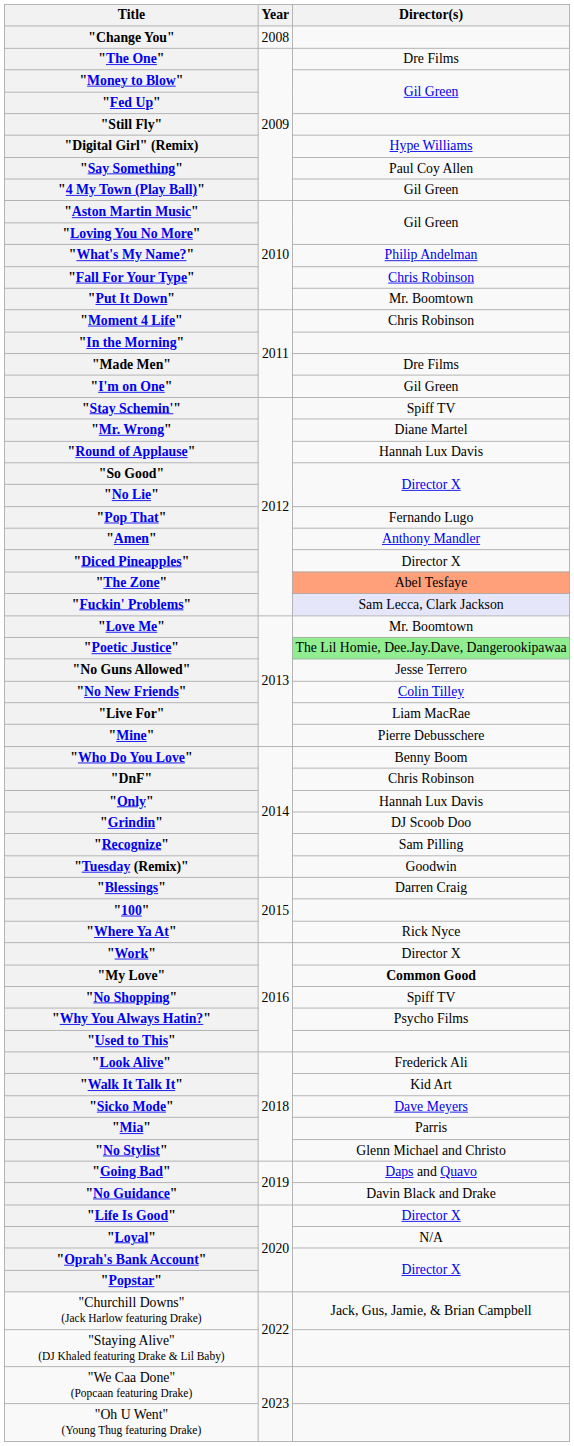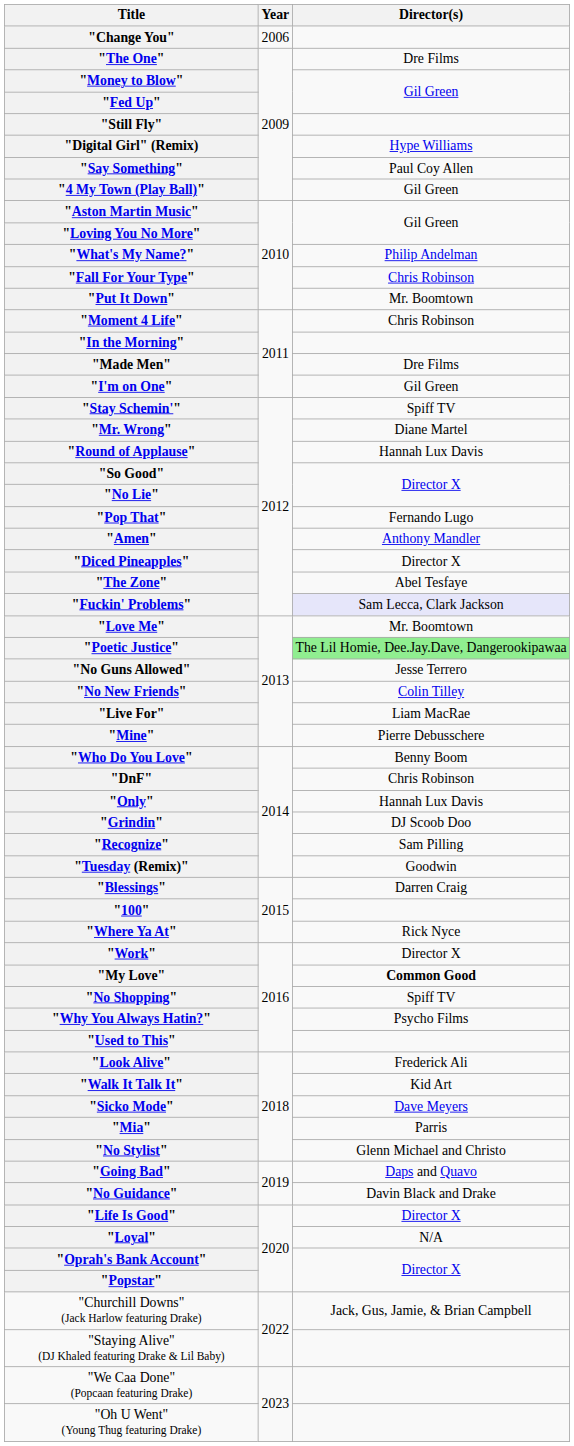 <table class="wikitable plainrowheaders" style="text-align:center;">
 <tr>
 <th scope="col" style="width:18em;">Title</th>
 <th scope="col">Year</th>
 <th scope="col">Director(s)</th>
 </tr>
 <tr>
 <th scope="row">"Change You"<br></th>
-<td>2008</td>
+<td>2006</td>
 <td></td>
 </tr>
 <tr>
 <th scope="row">"<a href='#'>The One</a>"<br></th>
 <td rowspan="7">2009</td>
 <td>Dre Films</td>
 </tr>
 <tr>
 <th scope="row">"<a href='#'>Money to Blow</a>"<br></th>
 <td rowspan="2"><a href='#'>Gil Green</a></td>
 </tr>
 <tr>
 <th scope="row">"<a href='#'>Fed Up</a>"<br></th>
 </tr>
 <tr>
 <th scope="row">"Still Fly"<br></th>
 <td></td>
 </tr>
 <tr>
 <th scope="row">"Digital Girl" (Remix)<br></th>
 <td><a href='#'>Hype Williams</a></td>
 </tr>
 <tr>
 <th scope="row">"<a href='#'>Say Something</a>"<br></th>
 <td>Paul Coy Allen</td>
 </tr>
 <tr>
 <th scope="row">"<a href='#'>4 My Town (Play Ball)</a>"<br></th>
 <td>Gil Green</td>
 </tr>
 <tr>
 <th scope="row">"<a href='#'>Aston Martin Music</a>"<br></th>
 <td rowspan="5">2010</td>
 <td rowspan="2">Gil Green</td>
 </tr>
 <tr>
 <th scope="row">"<a href='#'>Loving You No More</a>"<br></th>
 </tr>
 <tr>
 <th scope="row">"<a href='#'>What's My Name?</a>"<br></th>
 <td><a href='#'>Philip Andelman</a></td>
 </tr>
 <tr>
 <th scope="row">"<a href='#'>Fall For Your Type</a>"<br></th>
 <td><a href='#'>Chris Robinson</a></td>
 </tr>
 <tr>
 <th scope="row">"<a href='#'>Put It Down</a>"<br></th>
 <td>Mr. Boomtown</td>
 </tr>
 <tr>
 <th scope="row">"<a href='#'>Moment 4 Life</a>"<br></th>
 <td rowspan="4">2011</td>
 <td>Chris Robinson</td>
 </tr>
 <tr>
 <th scope="row">"<a href='#'>In the Morning</a>"<br></th>
 <td></td>
 </tr>
 <tr>
 <th scope="row">"Made Men"<br></th>
 <td>Dre Films</td>
 </tr>
 <tr>
 <th scope="row">"<a href='#'>I'm on One</a>"<br></th>
 <td>Gil Green</td>
 </tr>
 <tr>
 <th scope="row">"<a href='#'>Stay Schemin'</a>"<br></th>
 <td rowspan="10">2012</td>
 <td>Spiff TV</td>
 </tr>
 <tr>
 <th scope="row">"<a href='#'>Mr. Wrong</a>"<br></th>
 <td>Diane Martel</td>
 </tr>
 <tr>
 <th scope="row">"<a href='#'>Round of Applause</a>"<br></th>
 <td>Hannah Lux Davis</td>
 </tr>
 <tr>
 <th scope="row">"So Good"<br></th>
 <td rowspan="2"><a href='#'>Director X</a></td>
 </tr>
 <tr>
 <th scope="row">"<a href='#'>No Lie</a>"<br></th>
 </tr>
 <tr>
 <th scope="row">"<a href='#'>Pop That</a>"<br></th>
 <td>Fernando Lugo</td>
 </tr>
 <tr>
 <th scope="row">"<a href='#'>Amen</a>"<br></th>
 <td><a href='#'>Anthony Mandler</a></td>
 </tr>
 <tr>
 <th scope="row">"<a href='#'>Diced Pineapples</a>"<br></th>
 <td>Director X</td>
 </tr>
 <tr>
 <th scope="row">"<a href='#'>The Zone</a>"<br></th>
-<td style="background: lightsalmon;">Abel Tesfaye</td>
+<td>Abel Tesfaye</td>
 </tr>
 <tr>
 <th scope="row">"<a href='#'>Fuckin' Problems</a>"<br></th>
 <td style="background: lavender;">Sam Lecca, Clark Jackson</td>
 </tr>
 <tr>
 <th scope="row">"<a href='#'>Love Me</a>"<br></th>
 <td rowspan="6">2013</td>
 <td>Mr. Boomtown</td>
 </tr>
 <tr>
 <th scope="row">"<a href='#'>Poetic Justice</a>"<br></th>
 <td style="background: lightgreen;">The Lil Homie, Dee.Jay.Dave, Dangerookipawaa</td>
 </tr>
 <tr>
 <th scope="row">"No Guns Allowed"<br></th>
 <td>Jesse Terrero</td>
 </tr>
 <tr>
 <th scope="row">"<a href='#'>No New Friends</a>"<br></th>
 <td><a href='#'>Colin Tilley</a></td>
 </tr>
 <tr>
 <th scope="row">"Live For"<br></th>
 <td>Liam MacRae</td>
 </tr>
 <tr>
 <th scope="row">"<a href='#'>Mine</a>"<br></th>
 <td>Pierre Debusschere</td>
 </tr>
 <tr>
 <th scope="row">"<a href='#'>Who Do You Love</a>"<br></th>
 <td rowspan="6">2014</td>
 <td>Benny Boom</td>
 </tr>
 <tr>
 <th scope="row">"DnF"<br></th>
 <td>Chris Robinson</td>
 </tr>
 <tr>
 <th scope="row">"<a href='#'>Only</a>"<br></th>
 <td>Hannah Lux Davis</td>
 </tr>
 <tr>
 <th scope="row">"<a href='#'>Grindin</a>"<br></th>
 <td>DJ Scoob Doo</td>
 </tr>
 <tr>
 <th scope="row">"<a href='#'>Recognize</a>"<br></th>
 <td>Sam Pilling</td>
 </tr>
 <tr>
 <th scope="row">"<a href='#'>Tuesday</a> (Remix)"<br></th>
 <td>Goodwin</td>
 </tr>
 <tr>
 <th scope="row">"<a href='#'>Blessings</a>"<br></th>
 <td rowspan="3">2015</td>
 <td>Darren Craig</td>
 </tr>
 <tr>
 <th scope="row">"<a href='#'>100</a>"<br></th>
 <td></td>
 </tr>
 <tr>
 <th scope="row">"<a href='#'>Where Ya At</a>"<br></th>
 <td>Rick Nyce</td>
 </tr>
 <tr>
 <th scope="row">"<a href='#'>Work</a>"<br></th>
 <td rowspan="5">2016</td>
 <td>Director X</td>
 </tr>
 <tr>
 <th scope="row">"My Love"<br></th>
 <td><strong>Common Good</strong></td>
 </tr>
 <tr>
 <th scope="row">"<a href='#'>No Shopping</a>"<br></th>
 <td>Spiff TV</td>
 </tr>
 <tr>
 <th scope="row">"<a href='#'>Why You Always Hatin?</a>"<br></th>
 <td>Psycho Films</td>
 </tr>
 <tr>
 <th scope="row">"<a href='#'>Used to This</a>"<br></th>
 <td></td>
 </tr>
 <tr>
 <th scope="row">"<a href='#'>Look Alive</a>"<br></th>
 <td rowspan="5">2018</td>
 <td>Frederick Ali</td>
 </tr>
 <tr>
 <th scope="row">"<a href='#'>Walk It Talk It</a>"<br></th>
 <td>Kid Art</td>
 </tr>
 <tr>
 <th scope="row">"<a href='#'>Sicko Mode</a>"<br></th>
 <td><a href='#'>Dave Meyers</a></td>
 </tr>
 <tr>
 <th scope="row">"<a href='#'>Mia</a>"<br></th>
 <td>Parris</td>
 </tr>
 <tr>
 <th scope="row">"<a href='#'>No Stylist</a>"<br></th>
 <td>Glenn Michael and Christo</td>
 </tr>
 <tr>
 <th scope="row">"<a href='#'>Going Bad</a>"<br></th>
 <td rowspan="2">2019</td>
 <td><a href='#'>Daps</a> and <a href='#'>Quavo</a></td>
 </tr>
 <tr>
 <th scope="row">"<a href='#'>No Guidance</a>"<br></th>
 <td>Davin Black and Drake</td>
 </tr>
 <tr>
 <th scope="row">"<a href='#'>Life Is Good</a>"<br></th>
 <td rowspan="4">2020</td>
 <td><a href='#'>Director X</a></td>
 </tr>
 <tr>
 <th scope="row">"<a href='#'>Loyal</a>"<br></th>
 <td>N/A</td>
 </tr>
 <tr>
 <th scope="row">"<a href='#'>Oprah's Bank Account</a>"<br></th>
 <td rowspan="2"><a href='#'>Director X</a></td>
 </tr>
 <tr>
 <th scope="row">"<a href='#'>Popstar</a>"<br></th>
 </tr>
 <tr>
 <td>"Churchill Downs"<br><small>(Jack Harlow featuring Drake)</small></td>
 <td rowspan="2">2022</td>
 <td>Jack, Gus, Jamie, & Brian Campbell</td>
 </tr>
 <tr>
 <td>"Staying Alive"<br><small>(DJ Khaled featuring Drake & Lil Baby)</small></td>
 <td></td>
 </tr>
 <tr>
 <td>"We Caa Done"<br><small>(Popcaan featuring Drake)</small></td>
 <td rowspan="2">2023</td>
 <td></td>
 </tr>
 <tr>
 <td>"Oh U Went"<br><small>(Young Thug featuring Drake)</small></td>
 <td></td>
 </tr>
 </table>
